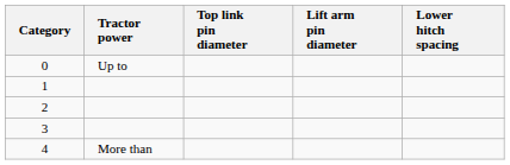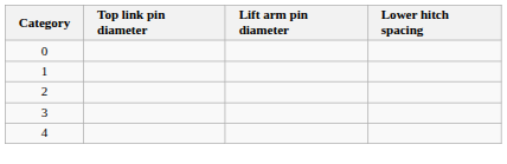 <table class="wikitable" border="1">
 <tr>
 <th style="text-align: left; padding-left: 1em; padding-right: 1em;">Category</th>
-<th style="text-align: left; padding-left: 1em; padding-right: 3em;">Tractor power</th>
 <th style="text-align: left; padding-left: 1em; padding-right: 3em;">Top link pin diameter</th>
 <th style="text-align: left; padding-left: 1em; padding-right: 3em;">Lift arm pin diameter</th>
 <th style="text-align: left; padding-left: 1em; padding-right: 3em;">Lower hitch spacing</th>
 </tr>
 <tr>
 <td style="text-align: center;">0</td>
-<td style="padding-left: 1em;">Up to </td>
 <td style="padding-left: 1em;"></td>
 <td style="padding-left: 1em;"></td>
 <td style="padding-left: 1em;"></td>
 </tr>
 <tr>
 <td style="text-align: center;">1</td>
 <td style="padding-left: 1em;"></td>
 <td style="padding-left: 1em;"></td>
 <td style="padding-left: 1em;"></td>
-<td style="padding-left: 1em;"></td>
 </tr>
 <tr>
 <td style="text-align: center;">2</td>
-<td style="padding-left: 1em;"></td>
 <td style="padding-left: 1em;"></td>
 <td style="padding-left: 1em;"></td>
 <td style="padding-left: 1em;"></td>
 </tr>
 <tr>
 <td style="text-align: center;">3</td>
 <td style="padding-left: 1em;"></td>
 <td style="padding-left: 1em;"></td>
 <td style="padding-left: 1em;"></td>
-<td style="padding-left: 1em;"></td>
 </tr>
 <tr>
 <td style="text-align: center;">4</td>
-<td style="padding-left: 1em;">More than </td>
 <td style="padding-left: 1em;"></td>
 <td style="padding-left: 1em;"></td>
 <td style="padding-left: 1em;"></td>
 </tr>
 </table>
